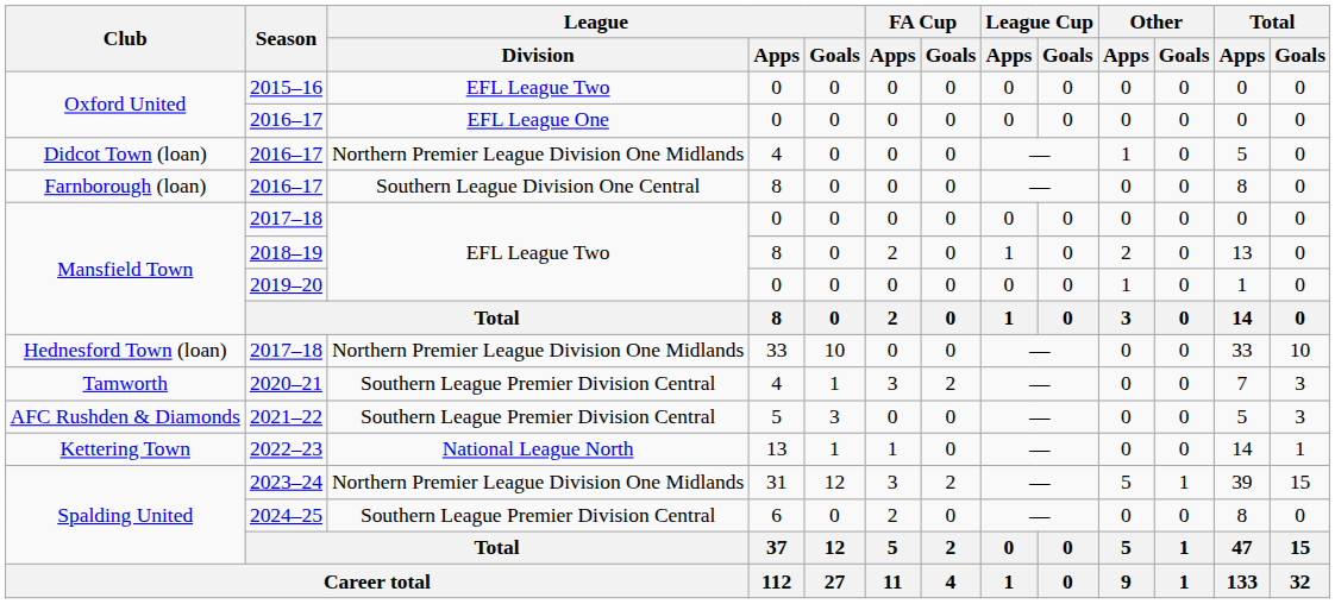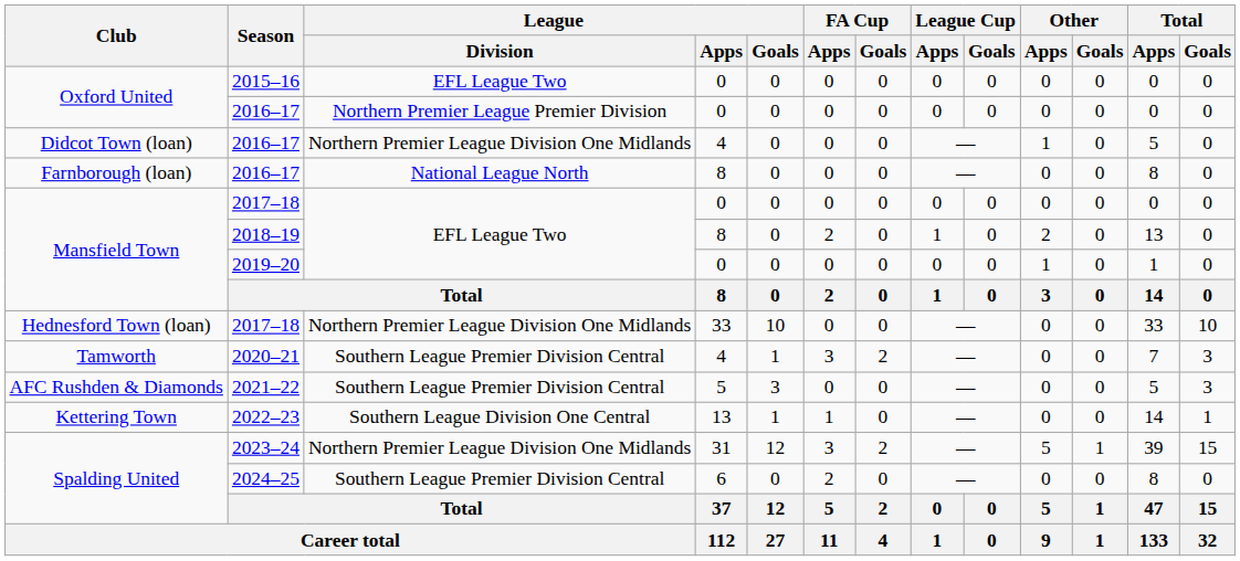 <table class="wikitable" style="text-align: center;">
 <tr>
 <th rowspan="2">Club</th>
 <th rowspan="2">Season</th>
 <th colspan="3">League</th>
 <th colspan="2">FA Cup</th>
 <th colspan="2">League Cup</th>
 <th colspan="2">Other</th>
 <th colspan="2">Total</th>
 </tr>
 <tr>
 <th>Division</th>
 <th>Apps</th>
 <th>Goals</th>
 <th>Apps</th>
 <th>Goals</th>
 <th>Apps</th>
 <th>Goals</th>
 <th>Apps</th>
 <th>Goals</th>
 <th>Apps</th>
 <th>Goals</th>
 </tr>
 <tr>
 <td rowspan="2"><a href='#'>Oxford United</a></td>
 <td><a href='#'>2015–16</a></td>
 <td><a href='#'>EFL League Two</a></td>
 <td>0</td>
 <td>0</td>
 <td>0</td>
 <td>0</td>
 <td>0</td>
 <td>0</td>
 <td>0</td>
 <td>0</td>
 <td>0</td>
 <td>0</td>
 </tr>
 <tr>
 <td><a href='#'>2016–17</a></td>
-<td><a href='#'>EFL League One</a></td>
+<td><a href='#'>Northern Premier League</a> Premier Division</td>
 <td>0</td>
 <td>0</td>
 <td>0</td>
 <td>0</td>
 <td>0</td>
 <td>0</td>
 <td>0</td>
 <td>0</td>
 <td>0</td>
 <td>0</td>
 </tr>
 <tr>
 <td><a href='#'>Didcot Town</a> (loan)</td>
 <td><a href='#'>2016–17</a></td>
 <td>Northern Premier League Division One Midlands</td>
 <td>4</td>
 <td>0</td>
 <td>0</td>
 <td>0</td>
 <td colspan="2">—</td>
 <td>1</td>
 <td>0</td>
 <td>5</td>
 <td>0</td>
 </tr>
 <tr>
 <td><a href='#'>Farnborough</a> (loan)</td>
 <td><a href='#'>2016–17</a></td>
-<td>Southern League Division One Central</td>
+<td><a href='#'>National League North</a></td>
 <td>8</td>
 <td>0</td>
 <td>0</td>
 <td>0</td>
 <td colspan="2">—</td>
 <td>0</td>
 <td>0</td>
 <td>8</td>
 <td>0</td>
 </tr>
 <tr>
 <td rowspan="4"><a href='#'>Mansfield Town</a></td>
 <td><a href='#'>2017–18</a></td>
 <td rowspan="3">EFL League Two</td>
 <td>0</td>
 <td>0</td>
 <td>0</td>
 <td>0</td>
 <td>0</td>
 <td>0</td>
 <td>0</td>
 <td>0</td>
 <td>0</td>
 <td>0</td>
 </tr>
 <tr>
 <td><a href='#'>2018–19</a></td>
 <td>8</td>
 <td>0</td>
 <td>2</td>
 <td>0</td>
 <td>1</td>
 <td>0</td>
 <td>2</td>
 <td>0</td>
 <td>13</td>
 <td>0</td>
 </tr>
 <tr>
 <td><a href='#'>2019–20</a></td>
 <td>0</td>
 <td>0</td>
 <td>0</td>
 <td>0</td>
 <td>0</td>
 <td>0</td>
 <td>1</td>
 <td>0</td>
 <td>1</td>
 <td>0</td>
 </tr>
 <tr>
 <th colspan="2">Total</th>
 <th>8</th>
 <th>0</th>
 <th>2</th>
 <th>0</th>
 <th>1</th>
 <th>0</th>
 <th>3</th>
 <th>0</th>
 <th>14</th>
 <th>0</th>
 </tr>
 <tr>
 <td><a href='#'>Hednesford Town</a> (loan)</td>
 <td><a href='#'>2017–18</a></td>
 <td>Northern Premier League Division One Midlands</td>
 <td>33</td>
 <td>10</td>
 <td>0</td>
 <td>0</td>
 <td colspan="2">—</td>
 <td>0</td>
 <td>0</td>
 <td>33</td>
 <td>10</td>
 </tr>
 <tr>
 <td><a href='#'>Tamworth</a></td>
 <td><a href='#'>2020–21</a></td>
 <td>Southern League Premier Division Central</td>
 <td>4</td>
 <td>1</td>
 <td>3</td>
 <td>2</td>
 <td colspan="2">—</td>
 <td>0</td>
 <td>0</td>
 <td>7</td>
 <td>3</td>
 </tr>
 <tr>
 <td><a href='#'>AFC Rushden & Diamonds</a></td>
 <td><a href='#'>2021–22</a></td>
 <td>Southern League Premier Division Central</td>
 <td>5</td>
 <td>3</td>
 <td>0</td>
 <td>0</td>
 <td colspan="2">—</td>
 <td>0</td>
 <td>0</td>
 <td>5</td>
 <td>3</td>
 </tr>
 <tr>
 <td><a href='#'>Kettering Town</a></td>
 <td><a href='#'>2022–23</a></td>
-<td><a href='#'>National League North</a></td>
+<td>Southern League Division One Central</td>
 <td>13</td>
 <td>1</td>
 <td>1</td>
 <td>0</td>
 <td colspan="2">—</td>
 <td>0</td>
 <td>0</td>
 <td>14</td>
 <td>1</td>
 </tr>
 <tr>
 <td rowspan="3"><a href='#'>Spalding United</a></td>
 <td><a href='#'>2023–24</a></td>
 <td>Northern Premier League Division One Midlands</td>
 <td>31</td>
 <td>12</td>
 <td>3</td>
 <td>2</td>
 <td colspan="2">—</td>
 <td>5</td>
 <td>1</td>
 <td>39</td>
 <td>15</td>
 </tr>
 <tr>
 <td><a href='#'>2024–25</a></td>
 <td>Southern League Premier Division Central</td>
 <td>6</td>
 <td>0</td>
 <td>2</td>
 <td>0</td>
 <td colspan="2">—</td>
 <td>0</td>
 <td>0</td>
 <td>8</td>
 <td>0</td>
 </tr>
 <tr>
 <th colspan="2">Total</th>
 <th>37</th>
 <th>12</th>
 <th>5</th>
 <th>2</th>
 <th>0</th>
 <th>0</th>
 <th>5</th>
 <th>1</th>
 <th>47</th>
 <th>15</th>
 </tr>
 <tr>
 <th colspan="3">Career total</th>
 <th>112</th>
 <th>27</th>
 <th>11</th>
 <th>4</th>
 <th>1</th>
 <th>0</th>
 <th>9</th>
 <th>1</th>
 <th>133</th>
 <th>32</th>
 </tr>
 </table>
